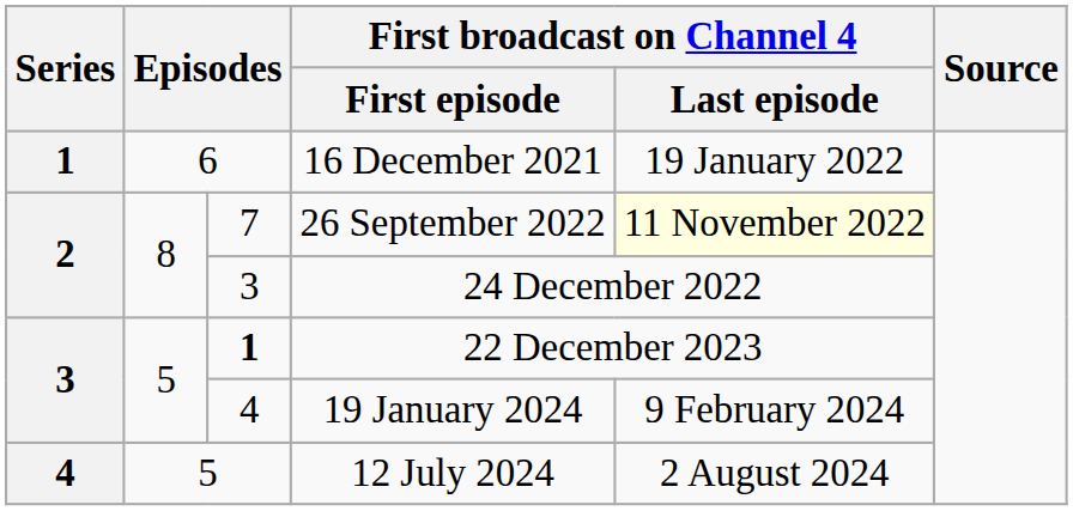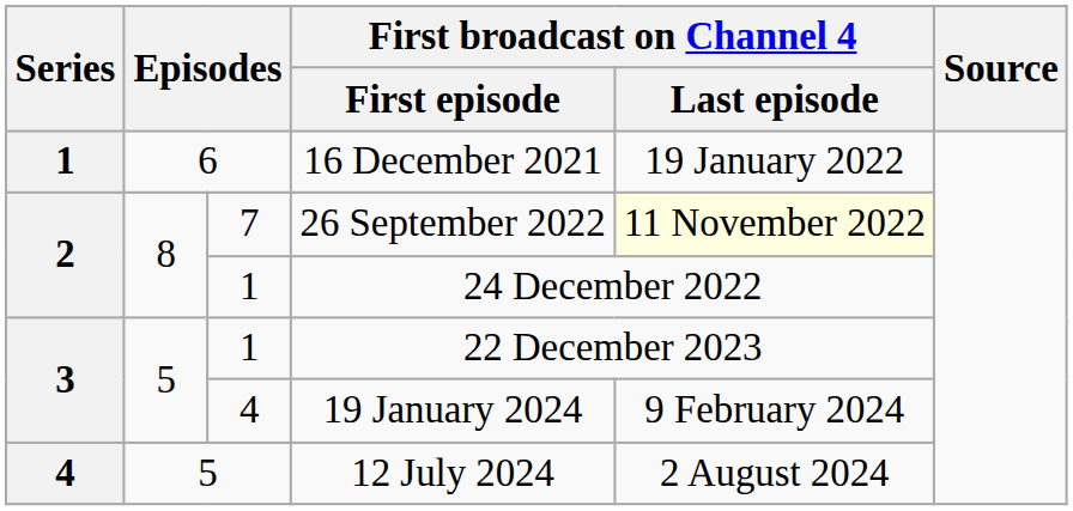 <table class="wikitable" style="text-align:center">
 <tr>
 <th rowspan="2">Series</th>
 <th rowspan="2" colspan="2">Episodes</th>
 <th colspan="2">First broadcast on <a href='#'>Channel 4</a></th>
 <th rowspan="2">Source</th>
 </tr>
 <tr>
 <th>First episode</th>
 <th>Last episode</th>
 </tr>
 <tr>
 <th>1</th>
 <td colspan="2">6</td>
 <td>16 December 2021</td>
 <td>19 January 2022</td>
 <td rowspan="6"></td>
 </tr>
 <tr>
 <th rowspan="2">2</th>
 <td rowspan="2">8</td>
 <td>7</td>
 <td>26 September 2022</td>
 <td style="background: lightyellow;">11 November 2022</td>
 </tr>
 <tr>
-<td>3</td>
+<td>1</td>
 <td colspan="2">24 December 2022</td>
 </tr>
 <tr>
 <th rowspan="2">3</th>
 <td rowspan="2">5</td>
-<td><strong>1</strong></td>
+<td>1</td>
 <td colspan="2">22 December 2023</td>
 </tr>
 <tr>
 <td>4</td>
 <td>19 January 2024</td>
 <td>9 February 2024</td>
 </tr>
 <tr>
 <th>4</th>
 <td colspan="2">5</td>
 <td>12 July 2024</td>
 <td>2 August 2024</td>
 </tr>
 </table>
